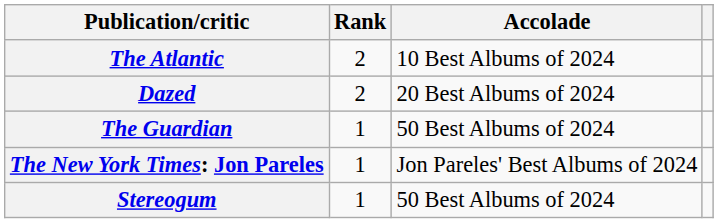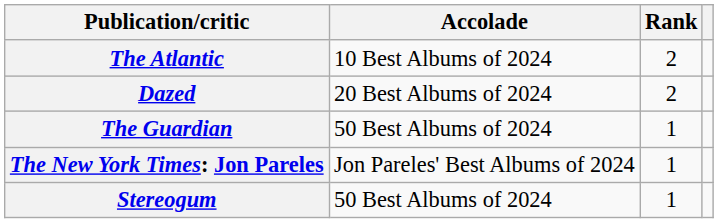 <table class="wikitable sortable plainrowheaders">
 <tr>
 <th scope="col">Publication/critic</th>
+<th scope="col">Accolade</th>
 <th scope="col">Rank</th>
-<th scope="col">Accolade</th>
 <th scope="col" class="unsortable"></th>
 </tr>
 <tr>
 <th scope="row"><em><a href='#'>The Atlantic</a></em></th>
+<td>10 Best Albums of 2024</td>
 <td style="text-align: center;">2</td>
-<td>10 Best Albums of 2024</td>
 <td style="text-align: center;"></td>
 </tr>
 <tr>
 <th scope="row"><em><a href='#'>Dazed</a></em></th>
+<td>20 Best Albums of 2024</td>
 <td style="text-align: center;">2</td>
-<td>20 Best Albums of 2024</td>
 <td style="text-align: center;"></td>
 </tr>
 <tr>
 <th scope="row"><em><a href='#'>The Guardian</a></em></th>
+<td>50 Best Albums of 2024</td>
 <td style="text-align: center;">1</td>
-<td>50 Best Albums of 2024</td>
 <td style="text-align: center;"></td>
 </tr>
 <tr>
 <th scope="row"><em><a href='#'>The New York Times</a></em>: <a href='#'>Jon Pareles</a></th>
+<td>Jon Pareles' Best Albums of 2024</td>
 <td style="text-align: center;">1</td>
-<td>Jon Pareles' Best Albums of 2024</td>
 <td style="text-align: center;"></td>
 </tr>
 <tr>
 <th scope="row"><em><a href='#'>Stereogum</a></em></th>
+<td>50 Best Albums of 2024</td>
 <td style="text-align: center;">1</td>
-<td>50 Best Albums of 2024</td>
 <td style="text-align: center;"></td>
 </tr>
 </table>
